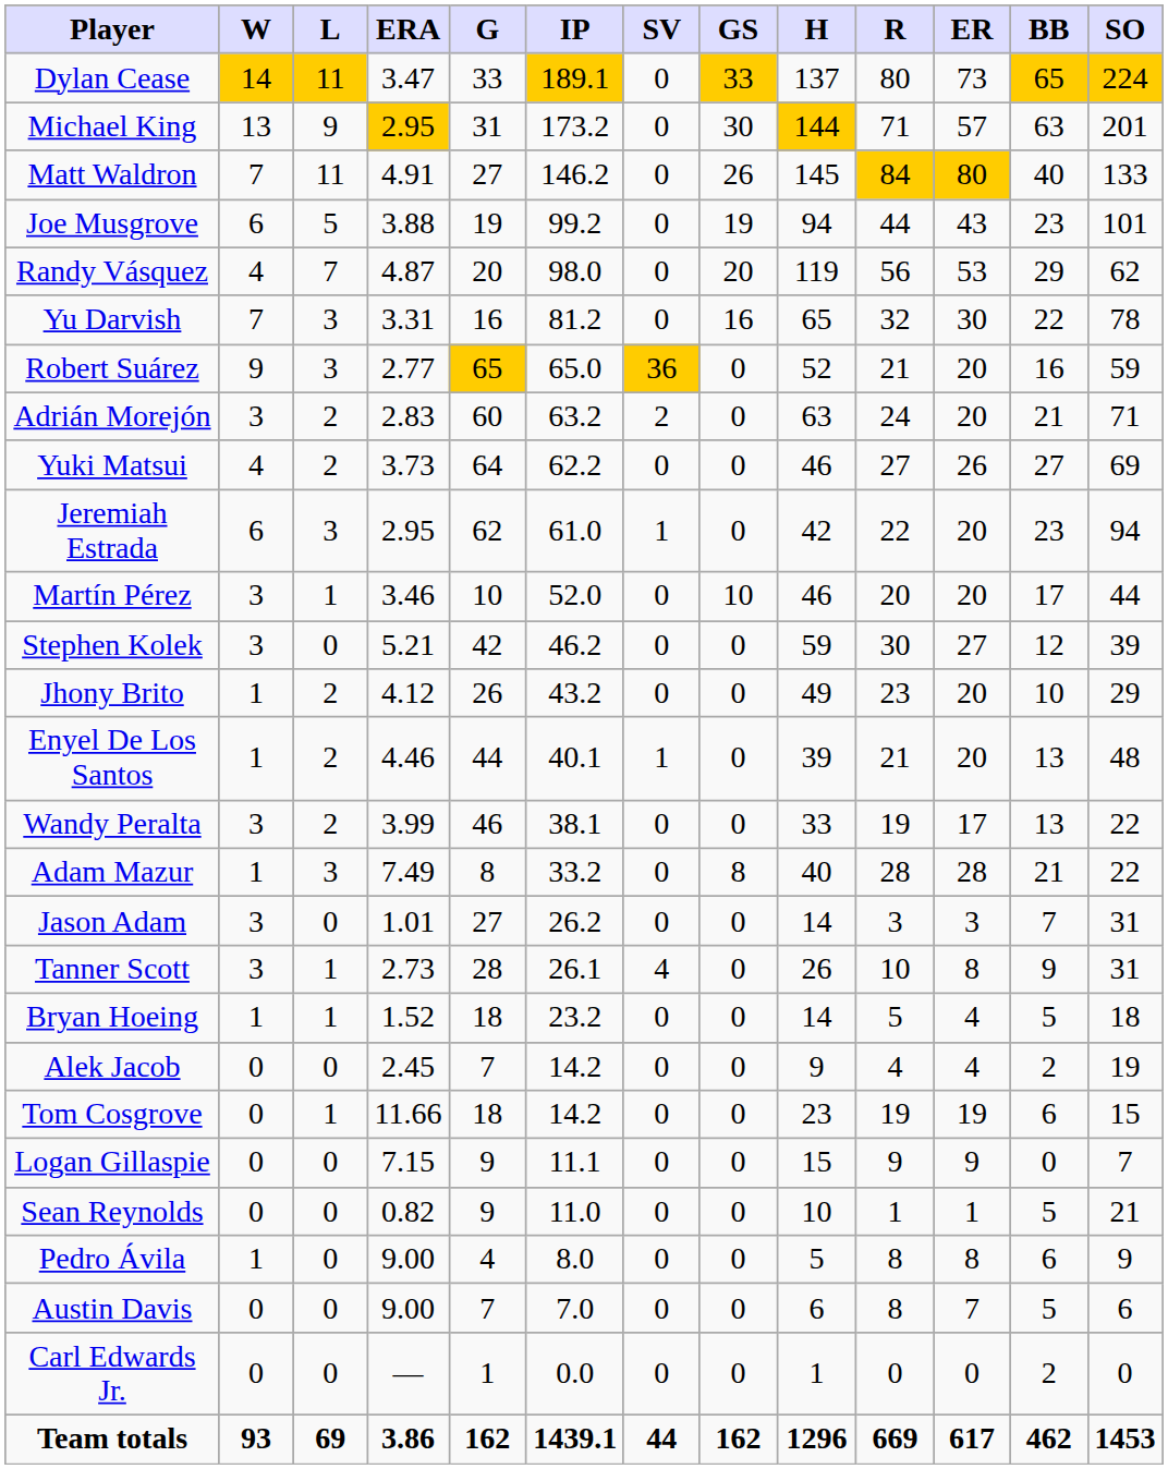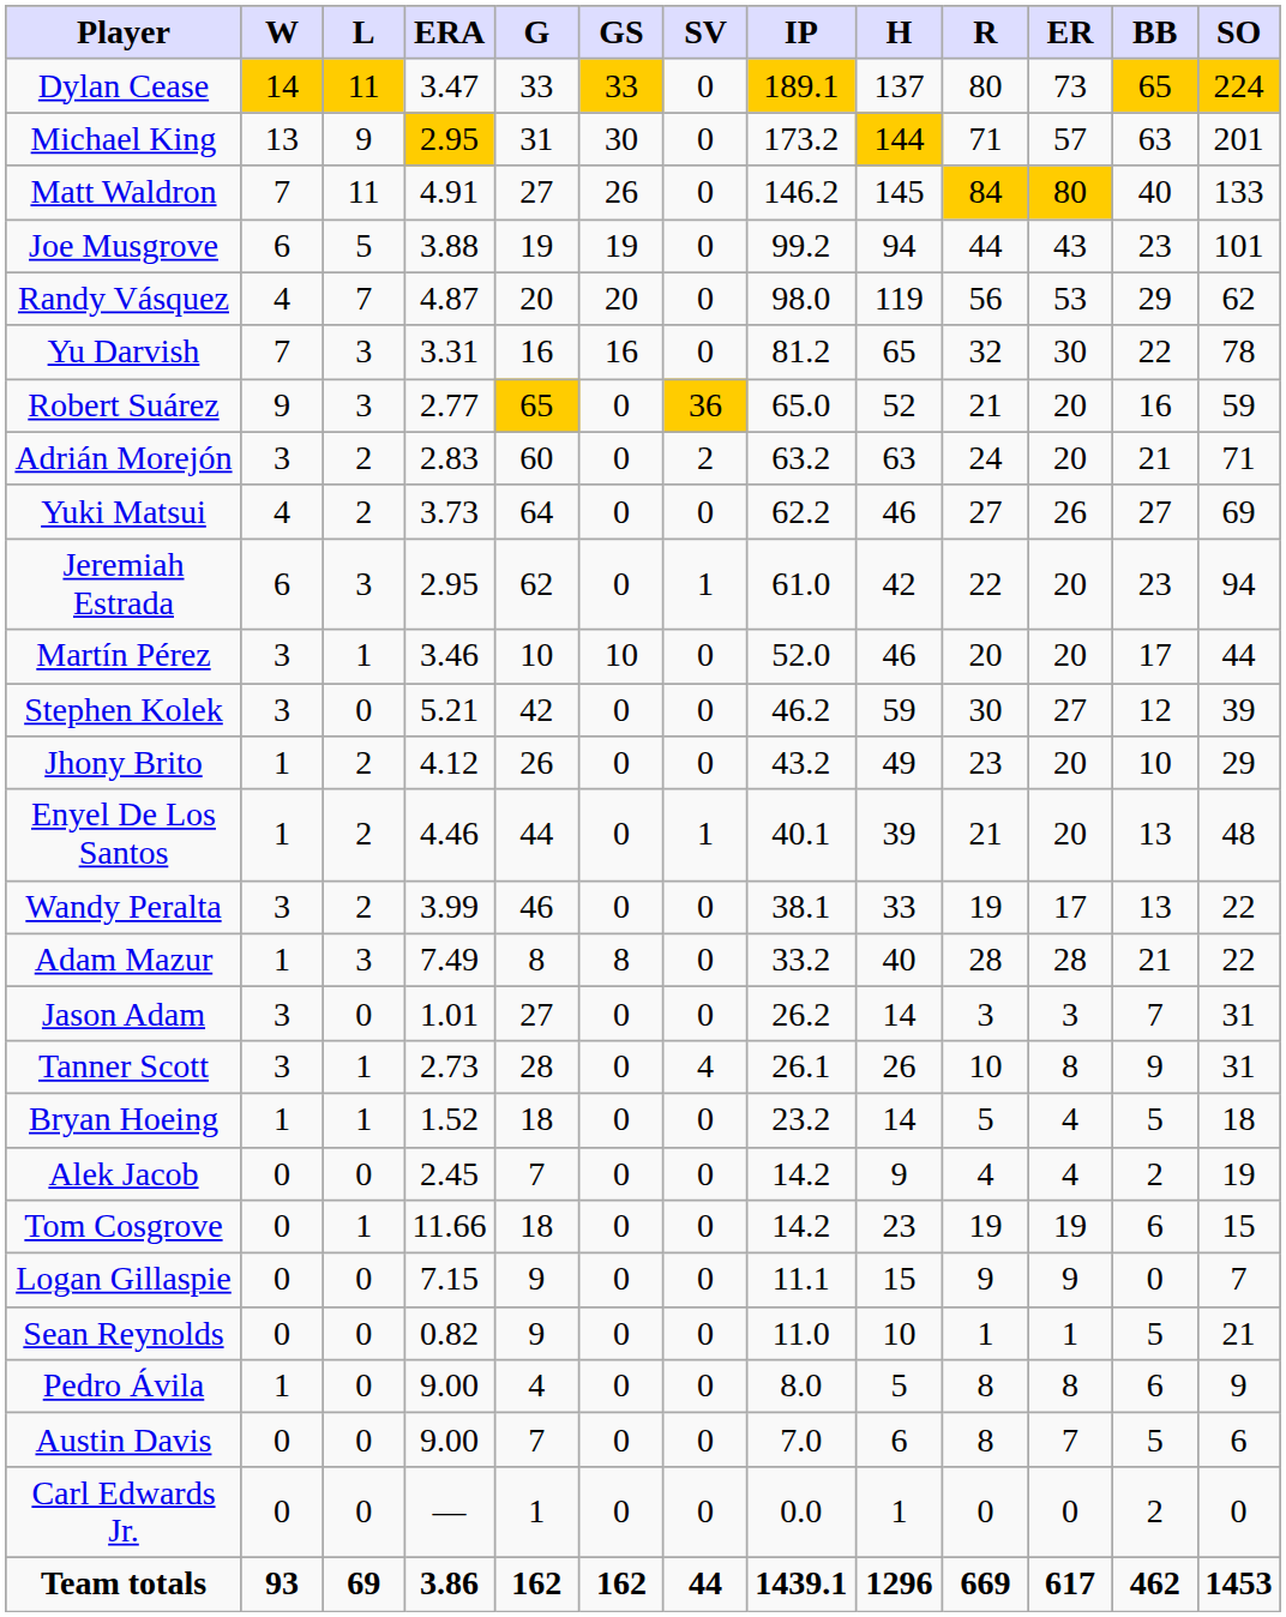 <table class="wikitable" style="text-align:center;">
 <tr>
 <th style="background:#ddf;width:20%;"><strong>Player</strong></th>
 <th style="background:#ddf;width:7%;"><strong>W</strong></th>
 <th style="background:#ddf;width:7%;"><strong>L</strong></th>
 <th style="background:#ddf;width:7%;"><strong>ERA</strong></th>
 <th style="background:#ddf;width:7%;"><strong>G</strong></th>
+<th style="background:#ddf;width:7%;"><strong>GS</strong></th>
+<th style="background:#ddf;width:7%;"><strong>SV</strong></th>
 <th style="background:#ddf;width:7%;"><strong>IP</strong></th>
-<th style="background:#ddf;width:7%;"><strong>SV</strong></th>
-<th style="background:#ddf;width:7%;"><strong>GS</strong></th>
 <th style="background:#ddf;width:7%;"><strong>H</strong></th>
 <th style="background:#ddf;width:7%;"><strong>R</strong></th>
 <th style="background:#ddf;width:7%;"><strong>ER</strong></th>
 <th style="background:#ddf;width:7%;"><strong>BB</strong></th>
 <th style="background:#ddf;width:7%;"><strong>SO</strong></th>
 </tr>
 <tr>
 <td><a href='#'>Dylan Cease</a></td>
 <td bgcolor=#ffcc00>14</td>
 <td bgcolor=#ffcc00>11</td>
 <td>3.47</td>
 <td>33</td>
+<td bgcolor=#ffcc00>33</td>
+<td>0</td>
 <td bgcolor=#ffcc00>189.1</td>
-<td>0</td>
-<td bgcolor=#ffcc00>33</td>
 <td>137</td>
 <td>80</td>
 <td>73</td>
 <td bgcolor=#ffcc00>65</td>
 <td bgcolor=#ffcc00>224</td>
 </tr>
 <tr>
 <td><a href='#'>Michael King</a></td>
 <td>13</td>
 <td>9</td>
 <td bgcolor=#ffcc00>2.95</td>
 <td>31</td>
+<td>30</td>
+<td>0</td>
 <td>173.2</td>
-<td>0</td>
-<td>30</td>
 <td bgcolor=#ffcc00>144</td>
 <td>71</td>
 <td>57</td>
 <td>63</td>
 <td>201</td>
 </tr>
 <tr>
 <td><a href='#'>Matt Waldron</a></td>
 <td>7</td>
 <td>11</td>
 <td>4.91</td>
 <td>27</td>
+<td>26</td>
+<td>0</td>
 <td>146.2</td>
-<td>0</td>
-<td>26</td>
 <td>145</td>
 <td bgcolor=#ffcc00>84</td>
 <td bgcolor=#ffcc00>80</td>
 <td>40</td>
 <td>133</td>
 </tr>
 <tr>
 <td><a href='#'>Joe Musgrove</a></td>
 <td>6</td>
 <td>5</td>
 <td>3.88</td>
 <td>19</td>
+<td>19</td>
+<td>0</td>
 <td>99.2</td>
-<td>0</td>
-<td>19</td>
 <td>94</td>
 <td>44</td>
 <td>43</td>
 <td>23</td>
 <td>101</td>
 </tr>
 <tr>
 <td><a href='#'>Randy Vásquez</a></td>
 <td>4</td>
 <td>7</td>
 <td>4.87</td>
 <td>20</td>
+<td>20</td>
+<td>0</td>
 <td>98.0</td>
-<td>0</td>
-<td>20</td>
 <td>119</td>
 <td>56</td>
 <td>53</td>
 <td>29</td>
 <td>62</td>
 </tr>
 <tr>
 <td><a href='#'>Yu Darvish</a></td>
 <td>7</td>
 <td>3</td>
 <td>3.31</td>
 <td>16</td>
+<td>16</td>
+<td>0</td>
 <td>81.2</td>
-<td>0</td>
-<td>16</td>
 <td>65</td>
 <td>32</td>
 <td>30</td>
 <td>22</td>
 <td>78</td>
 </tr>
 <tr>
 <td><a href='#'>Robert Suárez</a></td>
 <td>9</td>
 <td>3</td>
 <td>2.77</td>
 <td bgcolor=#ffcc00>65</td>
+<td>0</td>
+<td bgcolor=#ffcc00>36</td>
 <td>65.0</td>
-<td bgcolor=#ffcc00>36</td>
-<td>0</td>
 <td>52</td>
 <td>21</td>
 <td>20</td>
 <td>16</td>
 <td>59</td>
 </tr>
 <tr>
 <td><a href='#'>Adrián Morejón</a></td>
 <td>3</td>
 <td>2</td>
 <td>2.83</td>
 <td>60</td>
+<td>0</td>
+<td>2</td>
 <td>63.2</td>
-<td>2</td>
-<td>0</td>
 <td>63</td>
 <td>24</td>
 <td>20</td>
 <td>21</td>
 <td>71</td>
 </tr>
 <tr>
 <td><a href='#'>Yuki Matsui</a></td>
 <td>4</td>
 <td>2</td>
 <td>3.73</td>
 <td>64</td>
-<td>62.2</td>
 <td>0</td>
 <td>0</td>
+<td>62.2</td>
 <td>46</td>
 <td>27</td>
 <td>26</td>
 <td>27</td>
 <td>69</td>
 </tr>
 <tr>
 <td><a href='#'>Jeremiah Estrada</a></td>
 <td>6</td>
 <td>3</td>
 <td>2.95</td>
 <td>62</td>
+<td>0</td>
+<td>1</td>
 <td>61.0</td>
-<td>1</td>
-<td>0</td>
 <td>42</td>
 <td>22</td>
 <td>20</td>
 <td>23</td>
 <td>94</td>
 </tr>
 <tr>
 <td><a href='#'>Martín Pérez</a></td>
 <td>3</td>
 <td>1</td>
 <td>3.46</td>
 <td>10</td>
+<td>10</td>
+<td>0</td>
 <td>52.0</td>
-<td>0</td>
-<td>10</td>
 <td>46</td>
 <td>20</td>
 <td>20</td>
 <td>17</td>
 <td>44</td>
 </tr>
 <tr>
 <td><a href='#'>Stephen Kolek</a></td>
 <td>3</td>
 <td>0</td>
 <td>5.21</td>
 <td>42</td>
-<td>46.2</td>
 <td>0</td>
 <td>0</td>
+<td>46.2</td>
 <td>59</td>
 <td>30</td>
 <td>27</td>
 <td>12</td>
 <td>39</td>
 </tr>
 <tr>
 <td><a href='#'>Jhony Brito</a></td>
 <td>1</td>
 <td>2</td>
 <td>4.12</td>
 <td>26</td>
-<td>43.2</td>
 <td>0</td>
 <td>0</td>
+<td>43.2</td>
 <td>49</td>
 <td>23</td>
 <td>20</td>
 <td>10</td>
 <td>29</td>
 </tr>
 <tr>
 <td><a href='#'>Enyel De Los Santos</a></td>
 <td>1</td>
 <td>2</td>
 <td>4.46</td>
 <td>44</td>
+<td>0</td>
+<td>1</td>
 <td>40.1</td>
-<td>1</td>
-<td>0</td>
 <td>39</td>
 <td>21</td>
 <td>20</td>
 <td>13</td>
 <td>48</td>
 </tr>
 <tr>
 <td><a href='#'>Wandy Peralta</a></td>
 <td>3</td>
 <td>2</td>
 <td>3.99</td>
 <td>46</td>
-<td>38.1</td>
 <td>0</td>
 <td>0</td>
+<td>38.1</td>
 <td>33</td>
 <td>19</td>
 <td>17</td>
 <td>13</td>
 <td>22</td>
 </tr>
 <tr>
 <td><a href='#'>Adam Mazur</a></td>
 <td>1</td>
 <td>3</td>
 <td>7.49</td>
 <td>8</td>
+<td>8</td>
+<td>0</td>
 <td>33.2</td>
-<td>0</td>
-<td>8</td>
 <td>40</td>
 <td>28</td>
 <td>28</td>
 <td>21</td>
 <td>22</td>
 </tr>
 <tr>
 <td><a href='#'>Jason Adam</a></td>
 <td>3</td>
 <td>0</td>
 <td>1.01</td>
 <td>27</td>
-<td>26.2</td>
 <td>0</td>
 <td>0</td>
+<td>26.2</td>
 <td>14</td>
 <td>3</td>
 <td>3</td>
 <td>7</td>
 <td>31</td>
 </tr>
 <tr>
 <td><a href='#'>Tanner Scott</a></td>
 <td>3</td>
 <td>1</td>
 <td>2.73</td>
 <td>28</td>
+<td>0</td>
+<td>4</td>
 <td>26.1</td>
-<td>4</td>
-<td>0</td>
 <td>26</td>
 <td>10</td>
 <td>8</td>
 <td>9</td>
 <td>31</td>
 </tr>
 <tr>
 <td><a href='#'>Bryan Hoeing</a></td>
 <td>1</td>
 <td>1</td>
 <td>1.52</td>
 <td>18</td>
-<td>23.2</td>
 <td>0</td>
 <td>0</td>
+<td>23.2</td>
 <td>14</td>
 <td>5</td>
 <td>4</td>
 <td>5</td>
 <td>18</td>
 </tr>
 <tr>
 <td><a href='#'>Alek Jacob</a></td>
 <td>0</td>
 <td>0</td>
 <td>2.45</td>
 <td>7</td>
-<td>14.2</td>
 <td>0</td>
 <td>0</td>
+<td>14.2</td>
 <td>9</td>
 <td>4</td>
 <td>4</td>
 <td>2</td>
 <td>19</td>
 </tr>
 <tr>
 <td><a href='#'>Tom Cosgrove</a></td>
 <td>0</td>
 <td>1</td>
 <td>11.66</td>
 <td>18</td>
-<td>14.2</td>
 <td>0</td>
 <td>0</td>
+<td>14.2</td>
 <td>23</td>
 <td>19</td>
 <td>19</td>
 <td>6</td>
 <td>15</td>
 </tr>
 <tr>
 <td><a href='#'>Logan Gillaspie</a></td>
 <td>0</td>
 <td>0</td>
 <td>7.15</td>
 <td>9</td>
-<td>11.1</td>
 <td>0</td>
 <td>0</td>
+<td>11.1</td>
 <td>15</td>
 <td>9</td>
 <td>9</td>
 <td>0</td>
 <td>7</td>
 </tr>
 <tr>
 <td><a href='#'>Sean Reynolds</a></td>
 <td>0</td>
 <td>0</td>
 <td>0.82</td>
 <td>9</td>
-<td>11.0</td>
 <td>0</td>
 <td>0</td>
+<td>11.0</td>
 <td>10</td>
 <td>1</td>
 <td>1</td>
 <td>5</td>
 <td>21</td>
 </tr>
 <tr>
 <td><a href='#'>Pedro Ávila</a></td>
 <td>1</td>
 <td>0</td>
 <td>9.00</td>
 <td>4</td>
-<td>8.0</td>
 <td>0</td>
 <td>0</td>
+<td>8.0</td>
 <td>5</td>
 <td>8</td>
 <td>8</td>
 <td>6</td>
 <td>9</td>
 </tr>
 <tr>
 <td><a href='#'>Austin Davis</a></td>
 <td>0</td>
 <td>0</td>
 <td>9.00</td>
 <td>7</td>
-<td>7.0</td>
 <td>0</td>
 <td>0</td>
+<td>7.0</td>
 <td>6</td>
 <td>8</td>
 <td>7</td>
 <td>5</td>
 <td>6</td>
 </tr>
 <tr>
 <td><a href='#'>Carl Edwards Jr.</a></td>
 <td>0</td>
 <td>0</td>
 <td>—</td>
 <td>1</td>
-<td>0.0</td>
 <td>0</td>
 <td>0</td>
+<td>0.0</td>
 <td>1</td>
 <td>0</td>
 <td>0</td>
 <td>2</td>
 <td>0</td>
 </tr>
 <tr>
 <td><strong>Team totals</strong></td>
 <td><strong>93</strong></td>
 <td><strong>69</strong></td>
 <td><strong>3.86</strong></td>
 <td><strong>162</strong></td>
+<td><strong>162</strong></td>
+<td><strong>44</strong></td>
 <td><strong>1439.1</strong></td>
-<td><strong>44</strong></td>
-<td><strong>162</strong></td>
 <td><strong>1296</strong></td>
 <td><strong>669</strong></td>
 <td><strong>617</strong></td>
 <td><strong>462</strong></td>
 <td><strong>1453</strong></td>
 </tr>
 </table>
